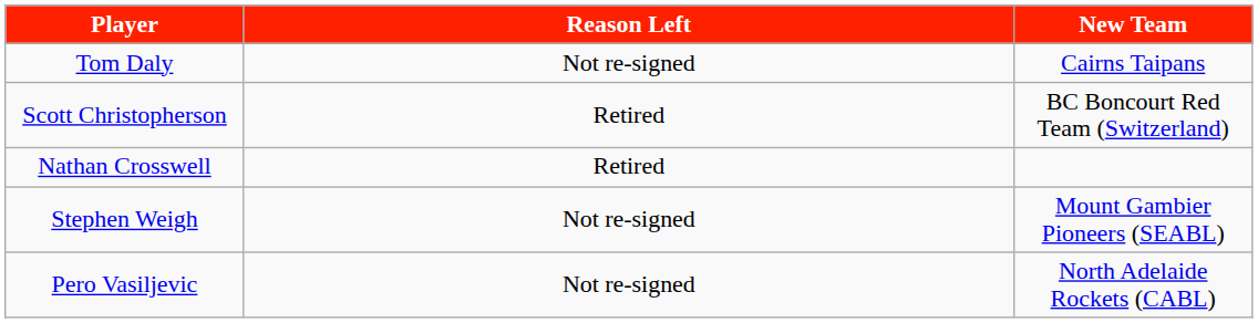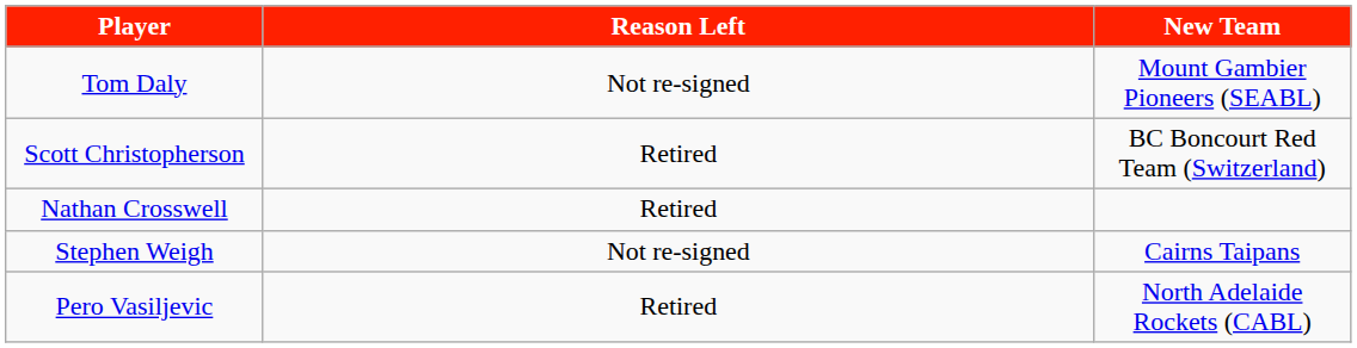 <table class="wikitable sortable sortable">
 <tr>
 <th style="background:#ff2000; color:#ffffff" width=150>Player</th>
 <th style="background:#ff2000; color:#ffffff" width=500>Reason Left</th>
 <th style="background:#ff2000; color:#ffffff" width=150>New Team</th>
 </tr>
 <tr style="text-align: center">
 <td><a href='#'>Tom Daly</a></td>
 <td>Not re-signed</td>
-<td><a href='#'>Cairns Taipans</a></td>
+<td><a href='#'>Mount Gambier Pioneers</a> (<a href='#'>SEABL</a>)</td>
 </tr>
 <tr style="text-align: center">
 <td><a href='#'>Scott Christopherson</a></td>
 <td>Retired</td>
 <td>BC Boncourt Red Team (<a href='#'>Switzerland</a>)</td>
 </tr>
 <tr style="text-align: center">
 <td><a href='#'>Nathan Crosswell</a></td>
 <td>Retired</td>
 <td></td>
 </tr>
 <tr style="text-align: center">
 <td><a href='#'>Stephen Weigh</a></td>
 <td>Not re-signed</td>
-<td><a href='#'>Mount Gambier Pioneers</a> (<a href='#'>SEABL</a>)</td>
+<td><a href='#'>Cairns Taipans</a></td>
 </tr>
 <tr style="text-align: center">
 <td><a href='#'>Pero Vasiljevic</a></td>
-<td>Not re-signed</td>
+<td>Retired</td>
 <td><a href='#'>North Adelaide Rockets</a> (<a href='#'>CABL</a>)</td>
 </tr>
 </table>
